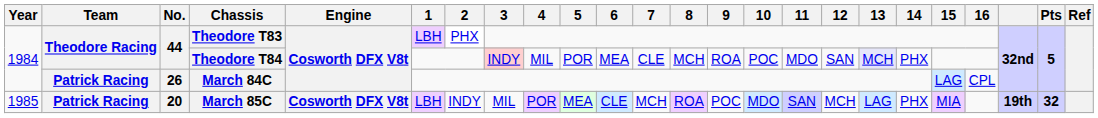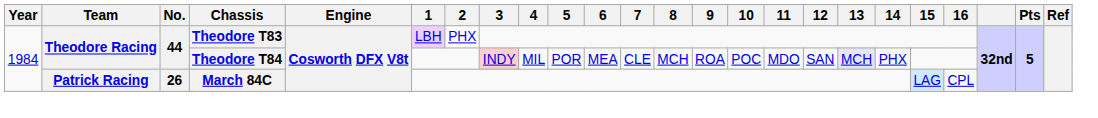 <table class="wikitable" style="text-align:center; font-size:85%">
 <tr>
 <th>Year</th>
 <th>Team</th>
 <th>No.</th>
 <th>Chassis</th>
 <th>Engine</th>
 <th>1</th>
 <th>2</th>
 <th>3</th>
 <th>4</th>
 <th>5</th>
 <th>6</th>
 <th>7</th>
 <th>8</th>
 <th>9</th>
 <th>10</th>
 <th>11</th>
 <th>12</th>
 <th>13</th>
 <th>14</th>
 <th>15</th>
 <th>16</th>
 <th></th>
 <th>Pts</th>
 <th>Ref</th>
 </tr>
 <tr>
 <td rowspan=3><a href='#'>1984</a></td>
 <th rowspan=2 nowrap><a href='#'>Theodore Racing</a></th>
 <th rowspan=2>44</th>
 <th nowrap><a href='#'>Theodore</a> T83</th>
 <th rowspan=3 nowrap><a href='#'>Cosworth</a> <a href='#'>DFX</a> <a href='#'>V8</a><a href='#'>t</a></th>
 <td style="background:#EFCFFF;"><a href='#'>LBH</a><br></td>
 <td style="background:#FFFFFF;"><a href='#'>PHX</a><br></td>
 <td colspan=14></td>
 <th rowspan=3 style="background:#cfcfff;">32nd</th>
 <th rowspan=3 style="background:#cfcfff;">5</th>
 <th rowspan=3></th>
 </tr>
 <tr>
 <th nowrap><a href='#'>Theodore</a> T84</th>
 <td colspan=2></td>
 <td style="background:#FFCFCF;"><a href='#'>INDY</a><br></td>
 <td><a href='#'>MIL</a></td>
 <td><a href='#'>POR</a></td>
 <td><a href='#'>MEA</a></td>
 <td><a href='#'>CLE</a></td>
 <td><a href='#'>MCH</a></td>
 <td><a href='#'>ROA</a></td>
 <td><a href='#'>POC</a></td>
 <td><a href='#'>MDO</a></td>
 <td><a href='#'>SAN</a></td>
 <td style="background: lavender;"><a href='#'>MCH</a></td>
 <td><a href='#'>PHX</a></td>
 <td colspan=2></td>
 </tr>
 <tr>
 <th nowrap><a href='#'>Patrick Racing</a></th>
 <th>26</th>
 <th nowrap><a href='#'>March</a> 84C</th>
 <td colspan=14></td>
 <td style="background:#CFEAFF;"><a href='#'>LAG</a><br></td>
 <td><a href='#'>CPL</a></td>
 </tr>
-<tr>
-<td><a href='#'>1985</a></td>
-<th nowrap><a href='#'>Patrick Racing</a></th>
-<th>20</th>
-<th nowrap><a href='#'>March</a> 85C</th>
-<th nowrap><a href='#'>Cosworth</a> <a href='#'>DFX</a> <a href='#'>V8</a><a href='#'>t</a></th>
-<td style="background:#EFCFFF;"><a href='#'>LBH</a><br></td>
-<td><a href='#'>INDY</a></td>
-<td><a href='#'>MIL</a></td>
-<td style="background:#EFCFFF;"><a href='#'>POR</a><br></td>
-<td style="background:#DFFFDF;"><a href='#'>MEA</a><br></td>
-<td style="background:#CFEAFF;"><a href='#'>CLE</a><br></td>
-<td><a href='#'>MCH</a></td>
-<td style="background:#EFCFFF;"><a href='#'>ROA</a><br></td>
-<td><a href='#'>POC</a></td>
-<td style="background:#CFEAFF;"><a href='#'>MDO</a><br></td>
-<td style="background:#cfcfff;"><a href='#'>SAN</a><br></td>
-<td><a href='#'>MCH</a></td>
-<td style="background:#CFEAFF;"><a href='#'>LAG</a><br></td>
-<td><a href='#'>PHX</a></td>
-<td style="background:#EFCFFF;"><a href='#'>MIA</a><br></td>
-<td></td>
-<th style="background:#cfcfff;">19th</th>
-<th style="background:#cfcfff;">32</th>
-<th></th>
-</tr>
 </table>
